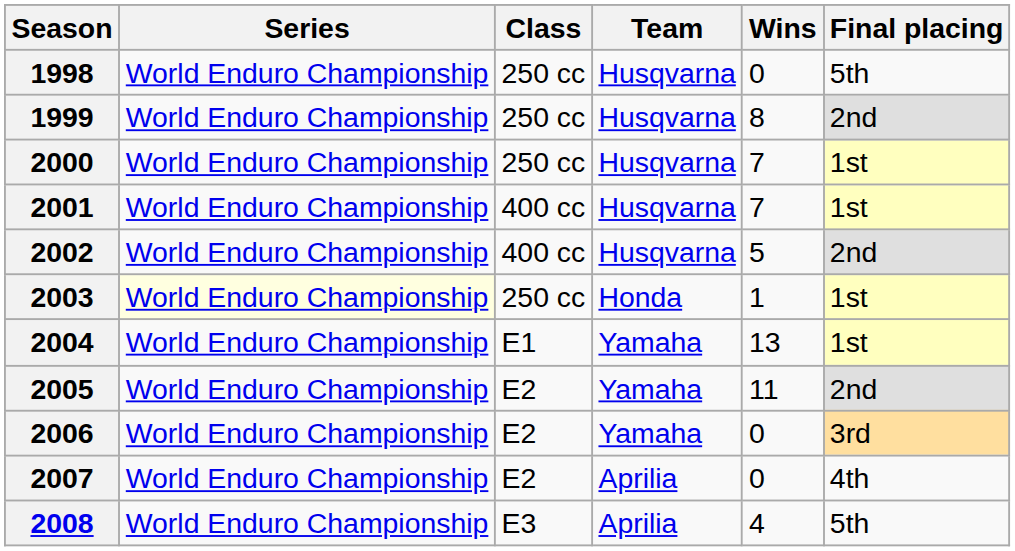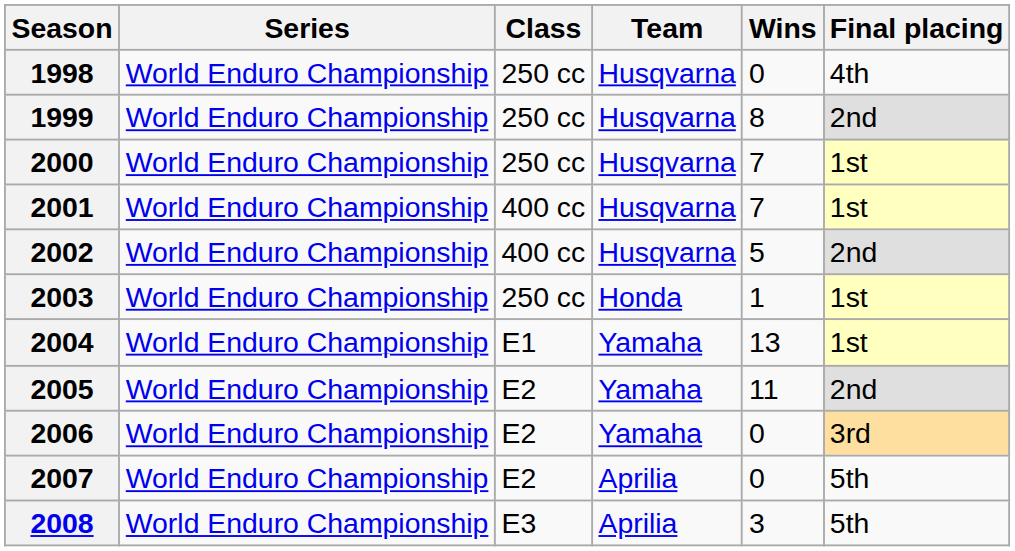 <table class="wikitable" style="font-size: 95%;">
 <tr>
 <th>Season</th>
 <th>Series</th>
 <th>Class</th>
 <th>Team</th>
 <th>Wins</th>
 <th>Final placing</th>
 </tr>
 <tr>
 <th>1998</th>
 <td><a href='#'>World Enduro Championship</a></td>
 <td>250 cc</td>
 <td><a href='#'>Husqvarna</a></td>
 <td>0</td>
-<td>5th</td>
+<td>4th</td>
 </tr>
 <tr>
 <th>1999</th>
 <td><a href='#'>World Enduro Championship</a></td>
 <td>250 cc</td>
 <td><a href='#'>Husqvarna</a></td>
 <td>8</td>
 <td style="background:#DFDFDF;">2nd</td>
 </tr>
 <tr>
 <th>2000</th>
 <td><a href='#'>World Enduro Championship</a></td>
 <td>250 cc</td>
 <td><a href='#'>Husqvarna</a></td>
 <td>7</td>
 <td style="background:#FFFFBF;">1st</td>
 </tr>
 <tr>
 <th>2001</th>
 <td><a href='#'>World Enduro Championship</a></td>
 <td>400 cc</td>
 <td><a href='#'>Husqvarna</a></td>
 <td>7</td>
 <td style="background:#FFFFBF;">1st</td>
 </tr>
 <tr>
 <th>2002</th>
 <td><a href='#'>World Enduro Championship</a></td>
 <td>400 cc</td>
 <td><a href='#'>Husqvarna</a></td>
 <td>5</td>
 <td style="background:#DFDFDF;">2nd</td>
 </tr>
 <tr>
 <th>2003</th>
-<td style="background: lightyellow;"><a href='#'>World Enduro Championship</a></td>
+<td><a href='#'>World Enduro Championship</a></td>
 <td>250 cc</td>
 <td><a href='#'>Honda</a></td>
 <td>1</td>
 <td style="background:#FFFFBF;">1st</td>
 </tr>
 <tr>
 <th>2004</th>
 <td><a href='#'>World Enduro Championship</a></td>
 <td>E1</td>
 <td><a href='#'>Yamaha</a></td>
 <td>13</td>
 <td style="background:#FFFFBF;">1st</td>
 </tr>
 <tr>
 <th>2005</th>
 <td><a href='#'>World Enduro Championship</a></td>
 <td>E2</td>
 <td><a href='#'>Yamaha</a></td>
 <td>11</td>
 <td style="background:#DFDFDF;">2nd</td>
 </tr>
 <tr>
 <th>2006</th>
 <td><a href='#'>World Enduro Championship</a></td>
 <td>E2</td>
 <td><a href='#'>Yamaha</a></td>
 <td>0</td>
 <td style="background:#FFDF9F;">3rd</td>
 </tr>
 <tr>
 <th>2007</th>
 <td><a href='#'>World Enduro Championship</a></td>
 <td>E2</td>
 <td><a href='#'>Aprilia</a></td>
 <td>0</td>
-<td>4th</td>
+<td>5th</td>
 </tr>
 <tr>
 <th><a href='#'>2008</a></th>
 <td><a href='#'>World Enduro Championship</a></td>
 <td>E3</td>
 <td><a href='#'>Aprilia</a></td>
-<td>4</td>
+<td>3</td>
 <td>5th</td>
 </tr>
 </table>
